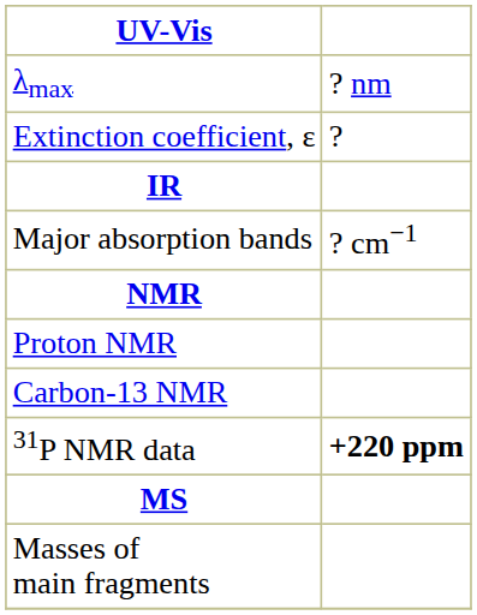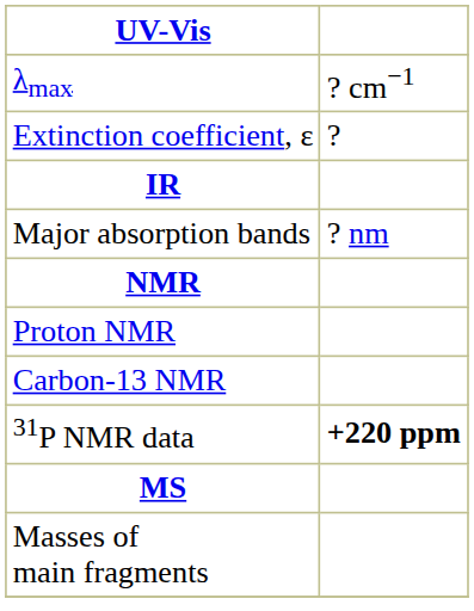 <table border="1" cellspacing="0" cellpadding="3" style="margin: 0 0 0 0.5em; background: #FFFFFF; border-collapse: collapse; border-color: #C0C090;">
 <tr>
 <th><a href='#'>UV-Vis</a></th>
 </tr>
 <tr>
 <td><a href='#'>λ<sub>max</sub></a></td>
-<td>? <a href='#'>nm</a></td>
+<td>? cm<sup>−1</sup></td>
 </tr>
 <tr>
 <td><a href='#'>Extinction coefficient</a>, ε</td>
 <td>?</td>
 </tr>
 <tr>
 <th><a href='#'>IR</a></th>
 </tr>
 <tr>
 <td>Major absorption bands</td>
-<td>? cm<sup>−1</sup></td>
+<td>? <a href='#'>nm</a></td>
 </tr>
 <tr>
 <th><a href='#'>NMR</a></th>
 </tr>
 <tr>
 <td><a href='#'>Proton NMR</a> </td>
 <td> </td>
 </tr>
 <tr>
 <td><a href='#'>Carbon-13 NMR</a> </td>
 <td> </td>
 </tr>
 <tr>
 <td><sup>31</sup>P NMR data </td>
 <td><strong>+220 ppm</strong></td>
 </tr>
 <tr>
 <th><a href='#'>MS</a></th>
 </tr>
 <tr>
 <td>Masses of <br>main fragments</td>
 <td>  </td>
 </tr>
 <tr>
 </tr>
 </table>
